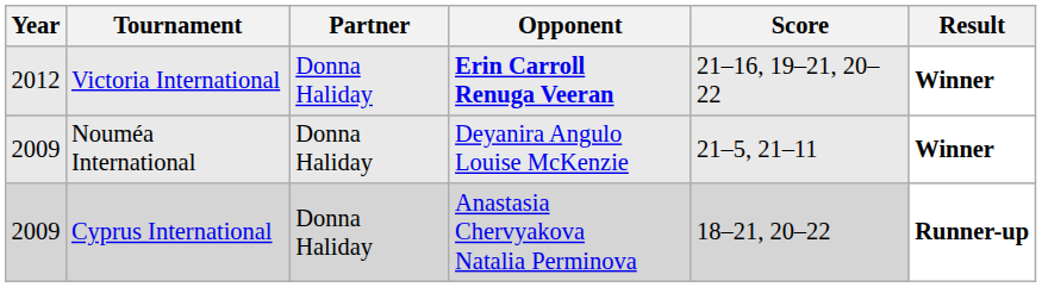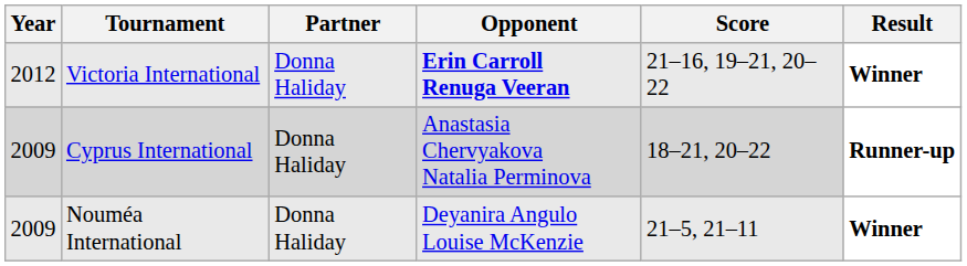 <table class="sortable wikitable" style="font-size: 90%;">
 <tr>
 <th>Year</th>
 <th>Tournament</th>
 <th>Partner</th>
 <th>Opponent</th>
 <th>Score</th>
 <th>Result</th>
 </tr>
 <tr style="background:#E9E9E9">
 <td align="center">2012</td>
 <td align="left"><a href='#'>Victoria International</a></td>
 <td align="left"> <a href='#'>Donna Haliday</a></td>
 <td align="left"><strong> <a href='#'>Erin Carroll</a> <br>  <a href='#'>Renuga Veeran</a></strong></td>
 <td align="left">21–16, 19–21, 20–22</td>
 <td style="text-align:left; background:white"> <strong>Winner</strong></td>
 </tr>
+<tr style="background:#D5D5D5">
+<td align="center">2009</td>
+<td align="left"><a href='#'>Cyprus International</a></td>
+<td align="left"> Donna Haliday</td>
+<td align="left"> <a href='#'>Anastasia Chervyakova</a> <br>  <a href='#'>Natalia Perminova</a></td>
+<td align="left">18–21, 20–22</td>
+<td style="text-align:left; background:white"> <strong>Runner-up</strong></td>
+</tr>
 <tr style="background:#E9E9E9">
 <td align="center">2009</td>
 <td align="left">Nouméa International</td>
 <td align="left"> Donna Haliday</td>
 <td align="left"> <a href='#'>Deyanira Angulo</a> <br>  <a href='#'>Louise McKenzie</a></td>
 <td align="left">21–5, 21–11</td>
 <td style="text-align:left; background:white"> <strong>Winner</strong></td>
 </tr>
-<tr style="background:#D5D5D5">
-<td align="center">2009</td>
-<td align="left"><a href='#'>Cyprus International</a></td>
-<td align="left"> Donna Haliday</td>
-<td align="left"> <a href='#'>Anastasia Chervyakova</a> <br>  <a href='#'>Natalia Perminova</a></td>
-<td align="left">18–21, 20–22</td>
-<td style="text-align:left; background:white"> <strong>Runner-up</strong></td>
-</tr>
 </table>
